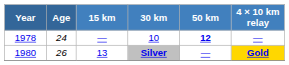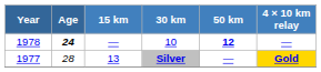 <table class="wikitable" style="font-size:95%; text-align:center; border:grey solid 1px; border-collapse:collapse; background:#ffffff;">
 <tr>
 <th style="background-color:#369; color:white; width:60px;"> Year </th>
 <th style="background-color:#369; color:white; width:40px;"> Age </th>
 <th style="background-color:#4180be; color:white; width:75px;"> 15 km </th>
 <th style="background-color:#4180be; color:white; width:75px;"> 30 km </th>
 <th style="background-color:#4180be; color:white; width:75px;"> 50 km </th>
 <th style="background-color:#4180be; color:white; width:75px;"> 4 × 10 km <br> relay </th>
 </tr>
 <tr>
 <td><a href='#'>1978</a></td>
-<td><em>24</em></td>
+<td><strong><em>24</em></strong></td>
 <td><a href='#'>—</a></td>
 <td><a href='#'>10</a></td>
 <td><strong><a href='#'>12</a></strong></td>
 <td><a href='#'>—</a></td>
 </tr>
 <tr>
-<td><a href='#'>1980</a></td>
-<td><em>26</em></td>
+<td><a href='#'>1977</a></td>
+<td><em>28</em></td>
 <td><a href='#'>13</a></td>
 <td style="background:silver;"><a href='#'><strong>Silver</strong></a></td>
 <td><a href='#'>—</a></td>
 <td style="background:gold;"><a href='#'><strong>Gold</strong></a></td>
 </tr>
 <tr>
 </tr>
 </table>
